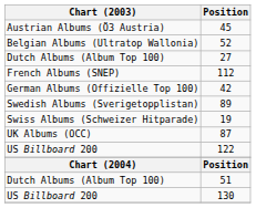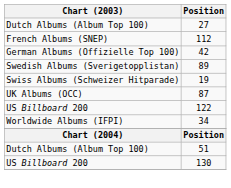 <table class="wikitable" style="text-align:center;">
 <tr>
 <th>Chart (2003)</th>
 <th>Position</th>
-</tr>
-<tr>
-<td align="left">Austrian Albums (Ö3 Austria)</td>
-<td>45</td>
-</tr>
-<tr>
-<td align="left">Belgian Albums (Ultratop Wallonia)</td>
-<td>52</td>
 </tr>
 <tr>
 <td align="left">Dutch Albums (Album Top 100)</td>
 <td>27</td>
 </tr>
 <tr>
 <td align="left">French Albums (SNEP)</td>
 <td>112</td>
 </tr>
 <tr>
 <td align="left">German Albums (Offizielle Top 100)</td>
 <td>42</td>
 </tr>
 <tr>
 <td align="left">Swedish Albums (Sverigetopplistan)</td>
 <td>89</td>
 </tr>
 <tr>
 <td align="left">Swiss Albums (Schweizer Hitparade)</td>
 <td>19</td>
 </tr>
 <tr>
 <td align="left">UK Albums (OCC)</td>
 <td>87</td>
 </tr>
 <tr>
 <td align="left">US <em>Billboard</em> 200</td>
 <td>122</td>
 </tr>
 <tr>
+<td align="left">Worldwide Albums (IFPI)</td>
+<td>34</td>
+</tr>
+<tr>
 </tr>
 <tr>
 <th>Chart (2004)</th>
 <th>Position</th>
 </tr>
 <tr>
 <td align="left">Dutch Albums (Album Top 100)</td>
 <td>51</td>
 </tr>
 <tr>
 <td align="left">US <em>Billboard</em> 200</td>
 <td>130</td>
 </tr>
 <tr>
 </tr>
 </table>
